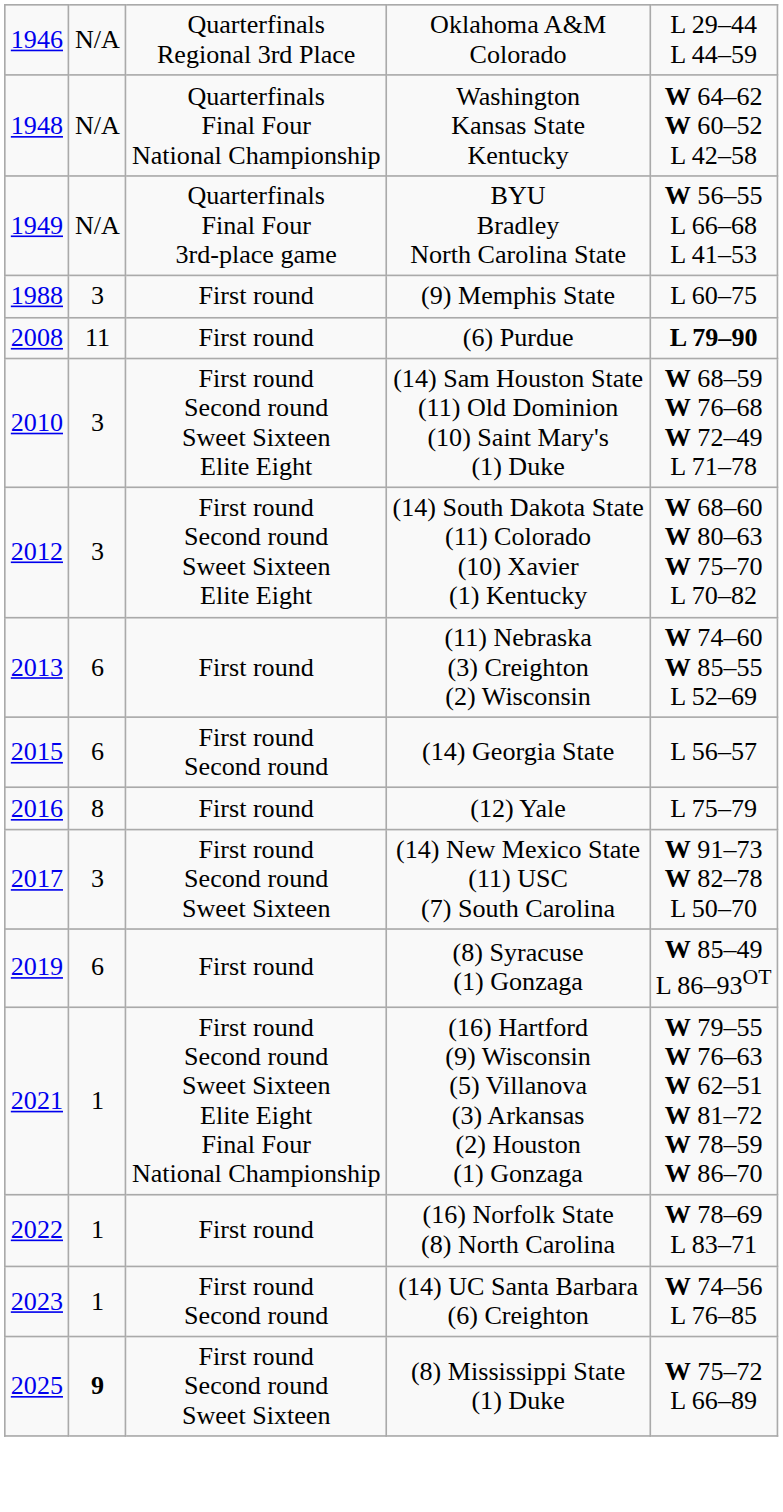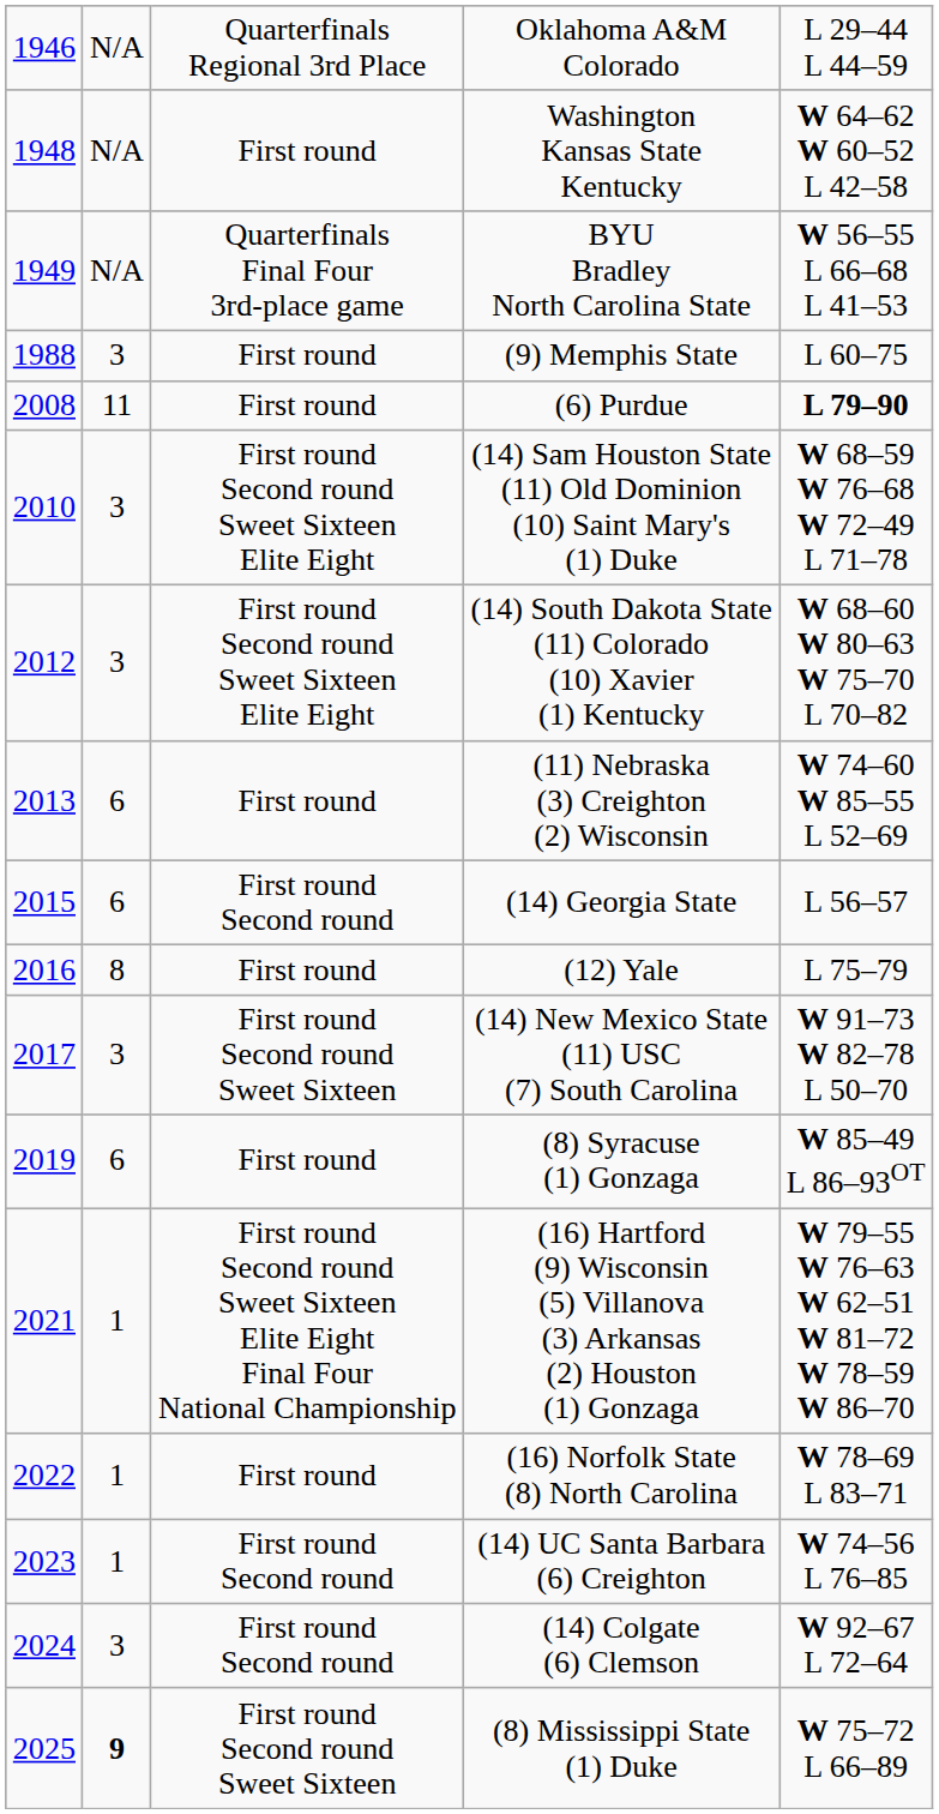 <table class="wikitable">
 <tr align="center">
 <td><a href='#'>1946</a></td>
 <td>N/A</td>
 <td>Quarterfinals<br>Regional 3rd Place</td>
 <td>Oklahoma A&M<br>Colorado</td>
 <td>L 29–44<br>L 44–59</td>
 </tr>
 <tr align="center">
 <td><a href='#'>1948</a></td>
 <td>N/A</td>
-<td>Quarterfinals<br>Final Four<br>National Championship</td>
+<td>First round</td>
 <td>Washington<br>Kansas State<br>Kentucky</td>
 <td><strong>W</strong> 64–62<br><strong>W</strong> 60–52<br>L 42–58</td>
 </tr>
 <tr align="center">
 <td><a href='#'>1949</a></td>
 <td>N/A</td>
 <td>Quarterfinals<br>Final Four<br>3rd-place game</td>
 <td>BYU<br>Bradley<br>North Carolina State</td>
 <td><strong>W</strong> 56–55<br>L 66–68<br>L 41–53</td>
 </tr>
 <tr align="center">
 <td><a href='#'>1988</a></td>
 <td>3</td>
 <td>First round</td>
 <td>(9) Memphis State</td>
 <td>L 60–75</td>
 </tr>
 <tr align="center">
 <td><a href='#'>2008</a></td>
 <td>11</td>
 <td>First round</td>
 <td>(6) Purdue</td>
 <td><strong>L 79–90</strong></td>
 </tr>
 <tr align="center">
 <td><a href='#'>2010</a></td>
 <td>3</td>
 <td>First round<br>Second round<br>Sweet Sixteen<br>Elite Eight</td>
 <td>(14) Sam Houston State<br>(11) Old Dominion<br>(10) Saint Mary's<br>(1) Duke</td>
 <td><strong>W</strong> 68–59<br><strong>W</strong> 76–68<br><strong>W</strong> 72–49<br>L 71–78</td>
 </tr>
 <tr align="center">
 <td><a href='#'>2012</a></td>
 <td>3</td>
 <td>First round<br>Second round<br>Sweet Sixteen<br>Elite Eight</td>
 <td>(14) South Dakota State<br>(11) Colorado<br>(10) Xavier<br>(1) Kentucky</td>
 <td><strong>W</strong> 68–60<br><strong>W</strong> 80–63<br><strong>W</strong> 75–70<br>L 70–82</td>
 </tr>
 <tr align="center">
 <td><a href='#'>2013</a></td>
 <td>6</td>
 <td>First round</td>
 <td>(11) Nebraska <br>(3) Creighton<br>(2) Wisconsin</td>
 <td><strong>W</strong> 74–60<br><strong>W</strong> 85–55<br>L 52–69</td>
 </tr>
 <tr align="center">
 <td><a href='#'>2015</a></td>
 <td>6</td>
 <td>First round<br>Second round</td>
 <td>(14) Georgia State</td>
 <td>L 56–57</td>
 </tr>
 <tr align="center">
 <td><a href='#'>2016</a></td>
 <td>8</td>
 <td>First round</td>
 <td>(12) Yale</td>
 <td>L 75–79</td>
 </tr>
 <tr align="center">
 <td><a href='#'>2017</a></td>
 <td>3</td>
 <td>First round<br>Second round<br>Sweet Sixteen</td>
 <td>(14) New Mexico State <br>(11) USC<br>(7) South Carolina</td>
 <td><strong>W</strong> 91–73<br><strong>W</strong> 82–78<br>L 50–70</td>
 </tr>
 <tr align="center">
 <td><a href='#'>2019</a></td>
 <td>6</td>
 <td>First round</td>
 <td>(8) Syracuse<br>(1) Gonzaga</td>
 <td><strong>W</strong> 85–49<br> L 86–93<sup>OT</sup></td>
 </tr>
 <tr align="center">
 <td><a href='#'>2021</a></td>
 <td>1</td>
 <td>First round<br>Second round<br>Sweet Sixteen<br>Elite Eight<br>Final Four<br>National Championship</td>
 <td>(16) Hartford<br>(9) Wisconsin<br>(5) Villanova<br>(3) Arkansas<br> (2) Houston<br> (1) Gonzaga</td>
 <td><strong>W</strong> 79–55<br><strong>W</strong> 76–63<br><strong>W</strong> 62–51<br><strong>W</strong> 81–72<br><strong>W</strong> 78–59<br><strong>W</strong> 86–70</td>
 </tr>
 <tr align="center">
 <td><a href='#'>2022</a></td>
 <td>1</td>
 <td>First round</td>
 <td>(16) Norfolk State<br> (8) North Carolina</td>
 <td><strong>W</strong> 78–69<br>L 83–71</td>
 </tr>
 <tr align="center">
 <td><a href='#'>2023</a></td>
 <td>1</td>
 <td>First round<br>Second round</td>
 <td>(14) UC Santa Barbara<br>(6) Creighton</td>
 <td><strong>W</strong> 74–56<br> L 76–85</td>
 </tr>
 <tr align="center">
+<td><a href='#'>2024</a></td>
+<td>3</td>
+<td>First round<br>Second round<br></td>
+<td>(14) Colgate<br>(6) Clemson</td>
+<td><strong>W</strong> 92–67<br> L 72–64</td>
+</tr>
+<tr align="center">
 <td><a href='#'>2025</a></td>
 <td><strong>9</strong></td>
 <td>First round<br>Second round<br>Sweet Sixteen</td>
 <td>(8) Mississippi State<br>(1) Duke</td>
 <td><strong>W</strong> 75–72<br> L 66–89</td>
 </tr>
 </table>
